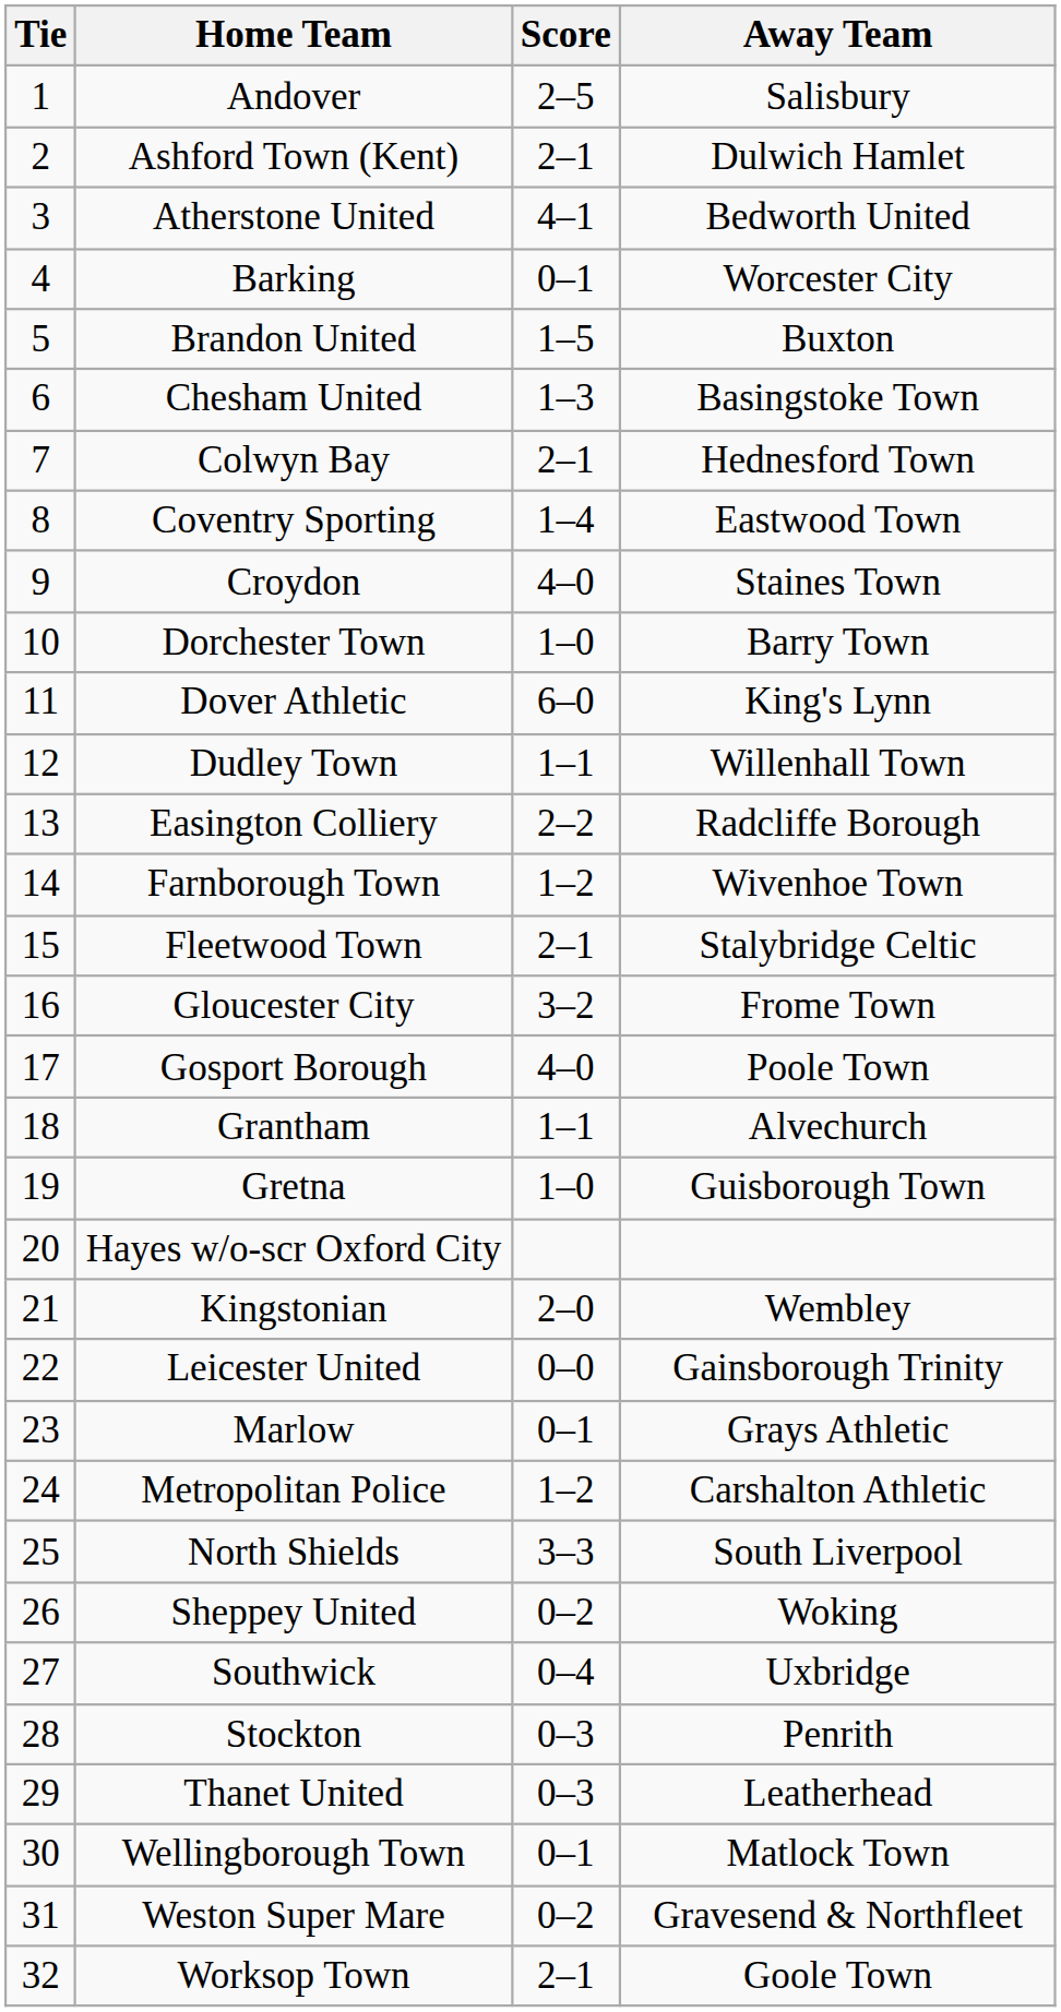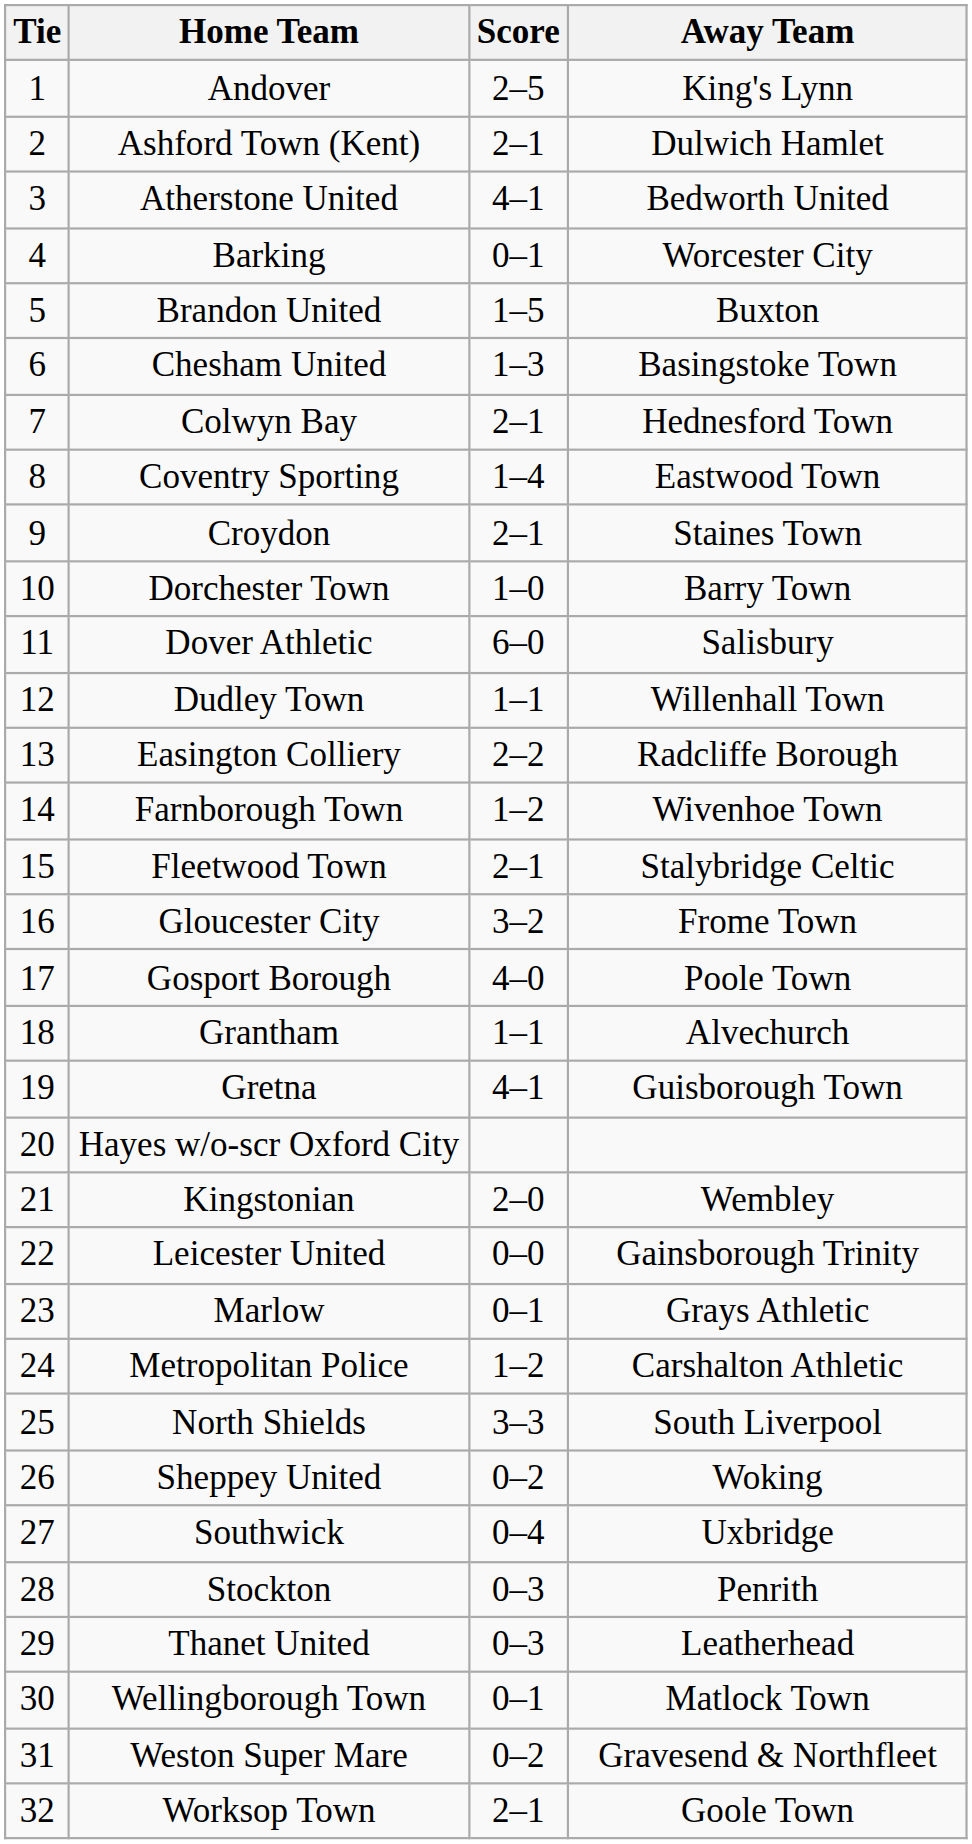 <table class="wikitable" style="text-align:center;">
 <tr>
 <th width=20>Tie</th>
 <th width=175>Home Team</th>
 <th width=20>Score</th>
 <th width=175>Away Team</th>
 </tr>
 <tr>
 <td>1</td>
 <td>Andover</td>
 <td>2–5</td>
-<td>Salisbury</td>
+<td>King's Lynn</td>
 </tr>
 <tr>
 <td>2</td>
 <td>Ashford Town (Kent)</td>
 <td>2–1</td>
 <td>Dulwich Hamlet</td>
 </tr>
 <tr>
 <td>3</td>
 <td>Atherstone United</td>
 <td>4–1</td>
 <td>Bedworth United</td>
 </tr>
 <tr>
 <td>4</td>
 <td>Barking</td>
 <td>0–1</td>
 <td>Worcester City</td>
 </tr>
 <tr>
 <td>5</td>
 <td>Brandon United</td>
 <td>1–5</td>
 <td>Buxton</td>
 </tr>
 <tr>
 <td>6</td>
 <td>Chesham United</td>
 <td>1–3</td>
 <td>Basingstoke Town</td>
 </tr>
 <tr>
 <td>7</td>
 <td>Colwyn Bay</td>
 <td>2–1</td>
 <td>Hednesford Town</td>
 </tr>
 <tr>
 <td>8</td>
 <td>Coventry Sporting</td>
 <td>1–4</td>
 <td>Eastwood Town</td>
 </tr>
 <tr>
 <td>9</td>
 <td>Croydon</td>
-<td>4–0</td>
+<td>2–1</td>
 <td>Staines Town</td>
 </tr>
 <tr>
 <td>10</td>
 <td>Dorchester Town</td>
 <td>1–0</td>
 <td>Barry Town</td>
 </tr>
 <tr>
 <td>11</td>
 <td>Dover Athletic</td>
 <td>6–0</td>
-<td>King's Lynn</td>
+<td>Salisbury</td>
 </tr>
 <tr>
 <td>12</td>
 <td>Dudley Town</td>
 <td>1–1</td>
 <td>Willenhall Town</td>
 </tr>
 <tr>
 <td>13</td>
 <td>Easington Colliery</td>
 <td>2–2</td>
 <td>Radcliffe Borough</td>
 </tr>
 <tr>
 <td>14</td>
 <td>Farnborough Town</td>
 <td>1–2</td>
 <td>Wivenhoe Town</td>
 </tr>
 <tr>
 <td>15</td>
 <td>Fleetwood Town</td>
 <td>2–1</td>
 <td>Stalybridge Celtic</td>
 </tr>
 <tr>
 <td>16</td>
 <td>Gloucester City</td>
 <td>3–2</td>
 <td>Frome Town</td>
 </tr>
 <tr>
 <td>17</td>
 <td>Gosport Borough</td>
 <td>4–0</td>
 <td>Poole Town</td>
 </tr>
 <tr>
 <td>18</td>
 <td>Grantham</td>
 <td>1–1</td>
 <td>Alvechurch</td>
 </tr>
 <tr>
 <td>19</td>
 <td>Gretna</td>
-<td>1–0</td>
+<td>4–1</td>
 <td>Guisborough Town</td>
 </tr>
 <tr>
 <td>20</td>
 <td>Hayes w/o-scr Oxford City</td>
 <td></td>
 <td></td>
 </tr>
 <tr>
 <td>21</td>
 <td>Kingstonian</td>
 <td>2–0</td>
 <td>Wembley</td>
 </tr>
 <tr>
 <td>22</td>
 <td>Leicester United</td>
 <td>0–0</td>
 <td>Gainsborough Trinity</td>
 </tr>
 <tr>
 <td>23</td>
 <td>Marlow</td>
 <td>0–1</td>
 <td>Grays Athletic</td>
 </tr>
 <tr>
 <td>24</td>
 <td>Metropolitan Police</td>
 <td>1–2</td>
 <td>Carshalton Athletic</td>
 </tr>
 <tr>
 <td>25</td>
 <td>North Shields</td>
 <td>3–3</td>
 <td>South Liverpool</td>
 </tr>
 <tr>
 <td>26</td>
 <td>Sheppey United</td>
 <td>0–2</td>
 <td>Woking</td>
 </tr>
 <tr>
 <td>27</td>
 <td>Southwick</td>
 <td>0–4</td>
 <td>Uxbridge</td>
 </tr>
 <tr>
 <td>28</td>
 <td>Stockton</td>
 <td>0–3</td>
 <td>Penrith</td>
 </tr>
 <tr>
 <td>29</td>
 <td>Thanet United</td>
 <td>0–3</td>
 <td>Leatherhead</td>
 </tr>
 <tr>
 <td>30</td>
 <td>Wellingborough Town</td>
 <td>0–1</td>
 <td>Matlock Town</td>
 </tr>
 <tr>
 <td>31</td>
 <td>Weston Super Mare</td>
 <td>0–2</td>
 <td>Gravesend & Northfleet</td>
 </tr>
 <tr>
 <td>32</td>
 <td>Worksop Town</td>
 <td>2–1</td>
 <td>Goole Town</td>
 </tr>
 </table>
